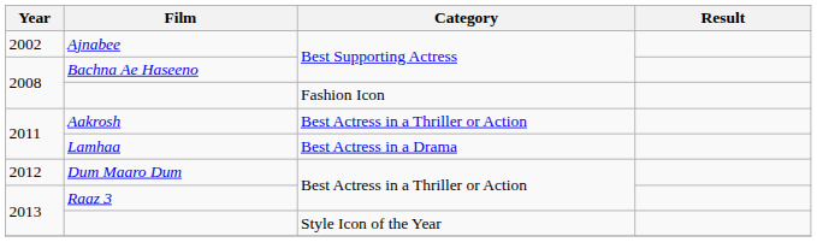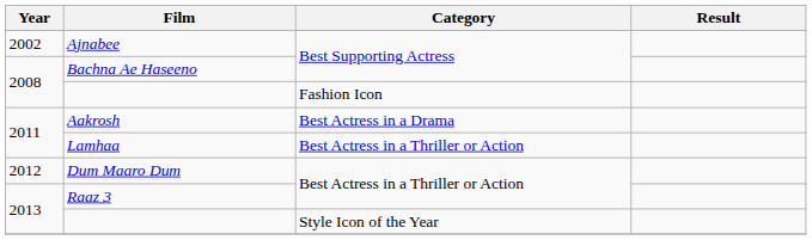 <table class="wikitable sortable plainrowheaders">
 <tr>
 <th width=5%>Year</th>
 <th width=20%>Film</th>
 <th width=29%>Category</th>
 <th width=15%>Result</th>
 </tr>
 <tr>
 <td>2002</td>
 <td><em><a href='#'>Ajnabee</a></em></td>
 <td rowspan="2"><a href='#'>Best Supporting Actress</a></td>
 <td></td>
 </tr>
 <tr>
 <td rowspan="2">2008</td>
 <td><em><a href='#'>Bachna Ae Haseeno</a></em></td>
 <td></td>
 </tr>
 <tr>
 <td></td>
 <td>Fashion Icon</td>
 <td></td>
 </tr>
 <tr>
 <td rowspan="2">2011</td>
 <td><em><a href='#'>Aakrosh</a></em></td>
-<td><a href='#'>Best Actress in a Thriller or Action</a></td>
+<td><a href='#'>Best Actress in a Drama</a></td>
 <td></td>
 </tr>
 <tr>
 <td><em><a href='#'>Lamhaa</a></em></td>
-<td><a href='#'>Best Actress in a Drama</a></td>
+<td><a href='#'>Best Actress in a Thriller or Action</a></td>
 <td></td>
 </tr>
 <tr>
 <td>2012</td>
 <td><em><a href='#'>Dum Maaro Dum</a></em></td>
 <td rowspan="2">Best Actress in a Thriller or Action</td>
 <td></td>
 </tr>
 <tr>
 <td rowspan="2">2013</td>
 <td><em><a href='#'>Raaz 3</a></em></td>
 <td></td>
 </tr>
 <tr>
 <td></td>
 <td>Style Icon of the Year</td>
 <td></td>
 </tr>
 <tr>
 </tr>
 </table>
